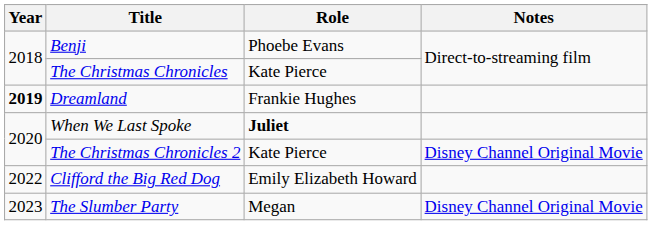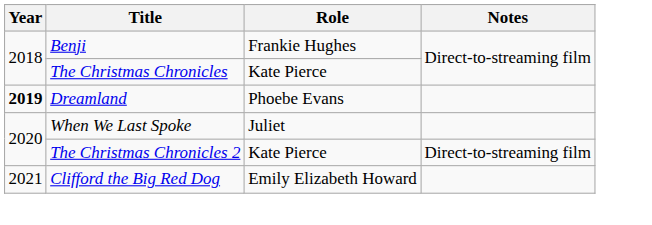 <table class="wikitable sortable">
 <tr>
 <th>Year</th>
 <th>Title</th>
 <th>Role</th>
 <th class="unsortable">Notes</th>
 </tr>
 <tr>
 <td rowspan="2">2018</td>
 <td><em><a href='#'>Benji</a></em></td>
-<td>Phoebe Evans</td>
+<td>Frankie Hughes</td>
 <td rowspan="2">Direct-to-streaming film</td>
 </tr>
 <tr>
 <td><em><a href='#'>The Christmas Chronicles</a></em></td>
 <td>Kate Pierce</td>
 </tr>
 <tr>
 <td><strong>2019</strong></td>
 <td><em><a href='#'>Dreamland</a></em></td>
-<td>Frankie Hughes</td>
+<td>Phoebe Evans</td>
 <td></td>
 </tr>
 <tr>
 <td rowspan="2">2020</td>
 <td><em>When We Last Spoke</em></td>
-<td><strong>Juliet</strong></td>
+<td>Juliet</td>
 <td></td>
 </tr>
 <tr>
 <td><em><a href='#'>The Christmas Chronicles 2</a></em></td>
 <td>Kate Pierce</td>
-<td><a href='#'>Disney Channel Original Movie</a></td>
+<td>Direct-to-streaming film</td>
 </tr>
 <tr>
-<td>2022</td>
+<td>2021</td>
 <td><em><a href='#'>Clifford the Big Red Dog</a></em></td>
 <td>Emily Elizabeth Howard</td>
 <td></td>
 </tr>
-<tr>
-<td>2023</td>
-<td><em><a href='#'>The Slumber Party</a></em></td>
-<td>Megan</td>
-<td><a href='#'>Disney Channel Original Movie</a></td>
-</tr>
 </table>
